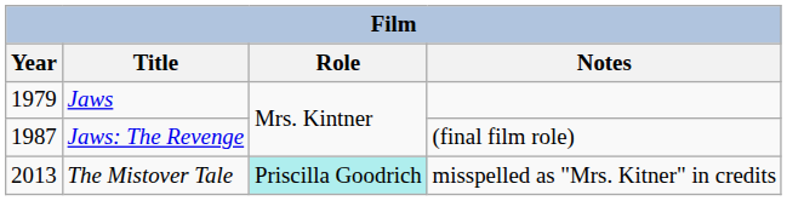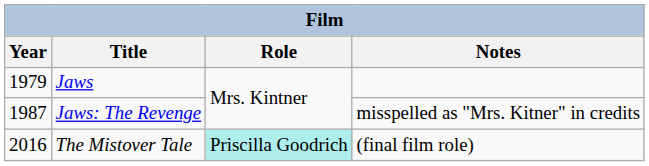 <table class="wikitable" style="font-size: 90%;">
 <tr>
 <th colspan="4" style="background: LightSteelBlue;">Film</th>
 </tr>
 <tr>
 <th>Year</th>
 <th>Title</th>
 <th>Role</th>
 <th>Notes</th>
 </tr>
 <tr>
 <td>1979</td>
 <td><em><a href='#'>Jaws</a></em></td>
 <td rowspan="2">Mrs. Kintner</td>
 <td></td>
 </tr>
 <tr>
 <td>1987</td>
 <td><em><a href='#'>Jaws: The Revenge</a></em></td>
+<td>misspelled as "Mrs. Kitner" in credits</td>
+</tr>
+<tr>
+<td>2016</td>
+<td><em>The Mistover Tale</em></td>
+<td style="background: paleturquoise;">Priscilla Goodrich</td>
 <td>(final film role)</td>
 </tr>
-<tr>
-<td>2013</td>
-<td><em>The Mistover Tale</em></td>
-<td style="background: paleturquoise;">Priscilla Goodrich</td>
-<td>misspelled as "Mrs. Kitner" in credits</td>
-</tr>
 </table>
